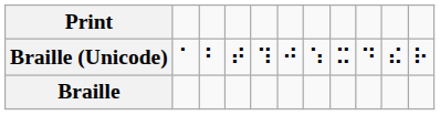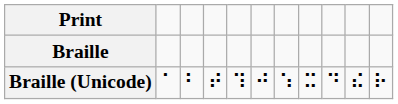 <table class="wikitable" style="text-align:center">
 <tr>
 <th>Print</th>
 <td><span></span></td>
 <td><span></span></td>
 <td><span></span></td>
 <td><span></span></td>
 <td><span></span></td>
 <td><span></span></td>
 <td><span></span></td>
 <td><span></span></td>
 <td><span></span></td>
 <td><span></span></td>
 </tr>
 <tr>
+<th>Braille</th>
+<td></td>
+<td></td>
+<td></td>
+<td></td>
+<td></td>
+<td></td>
+<td></td>
+<td></td>
+<td></td>
+<td></td>
+</tr>
+<tr>
 <th>Braille (Unicode)</th>
 <td>⠁</td>
 <td>⠃</td>
 <td>⠞</td>
 <td>⠹</td>
 <td>⠚</td>
 <td>⠱</td>
 <td>⠭</td>
 <td>⠙</td>
 <td>⠮</td>
 <td>⠗</td>
 </tr>
-<tr>
-<th>Braille</th>
-<td></td>
-<td></td>
-<td></td>
-<td></td>
-<td></td>
-<td></td>
-<td></td>
-<td></td>
-<td></td>
-<td></td>
-</tr>
 </table>
